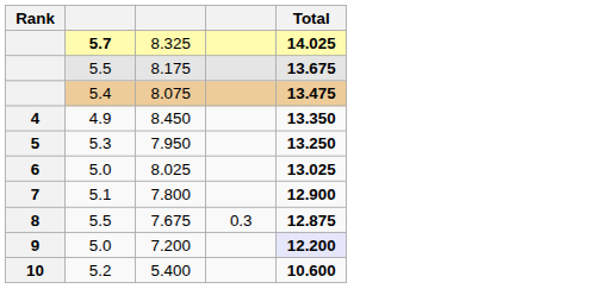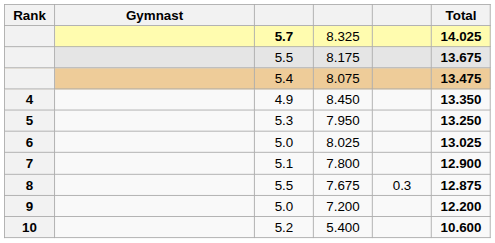 <table class="wikitable sortable" style="text-align:center; font-size:95%">
 <tr>
 <th scope="col" style="width:50px;">Rank</th>
+<th scope="col" style="width:220px;">Gymnast</th>
 <th scope="col" style="width:60px;"></th>
 <th scope="col" style="width:60px;"></th>
 <th scope="col" style="width:60px;"></th>
 <th scope="col" style="width:60px;">Total</th>
 </tr>
 <tr style="background:#fffcaf;">
 <th scope=row style="text-align:center"></th>
+<td style="text-align:left;"></td>
 <td><strong>5.7</strong></td>
 <td>8.325</td>
 <td></td>
 <td><strong>14.025</strong></td>
 </tr>
 <tr style="background:#e5e5e5;">
 <th scope=row style="text-align:center"></th>
+<td style="text-align:left;"></td>
 <td>5.5</td>
 <td>8.175</td>
 <td></td>
 <td><strong>13.675</strong></td>
 </tr>
 <tr style="background:#ec9;">
 <th scope=row style="text-align:center"></th>
+<td style="text-align:left;"></td>
 <td>5.4</td>
 <td>8.075</td>
 <td></td>
 <td><strong>13.475</strong></td>
 </tr>
 <tr>
 <th scope=row style="text-align:center">4</th>
+<td style="text-align:left;"></td>
 <td>4.9</td>
 <td>8.450</td>
 <td></td>
 <td><strong>13.350</strong></td>
 </tr>
 <tr>
 <th scope=row style="text-align:center">5</th>
+<td style="text-align:left;"></td>
 <td>5.3</td>
 <td>7.950</td>
 <td></td>
 <td><strong>13.250</strong></td>
 </tr>
 <tr>
 <th scope=row style="text-align:center">6</th>
+<td style="text-align:left;"></td>
 <td>5.0</td>
 <td>8.025</td>
 <td></td>
 <td><strong>13.025</strong></td>
 </tr>
 <tr>
 <th scope=row style="text-align:center">7</th>
+<td style="text-align:left;"></td>
 <td>5.1</td>
 <td>7.800</td>
 <td></td>
 <td><strong>12.900</strong></td>
 </tr>
 <tr>
 <th scope=row style="text-align:center">8</th>
+<td style="text-align:left;"></td>
 <td>5.5</td>
 <td>7.675</td>
 <td>0.3</td>
 <td><strong>12.875</strong></td>
 </tr>
 <tr>
 <th scope=row style="text-align:center">9</th>
+<td style="text-align:left;"></td>
 <td>5.0</td>
 <td>7.200</td>
 <td></td>
-<td style="background: lavender;"><strong>12.200</strong></td>
+<td><strong>12.200</strong></td>
 </tr>
 <tr>
 <th scope=row style="text-align:center">10</th>
+<td style="text-align:left;"></td>
 <td>5.2</td>
 <td>5.400</td>
 <td></td>
 <td><strong>10.600</strong></td>
 </tr>
 </table>
